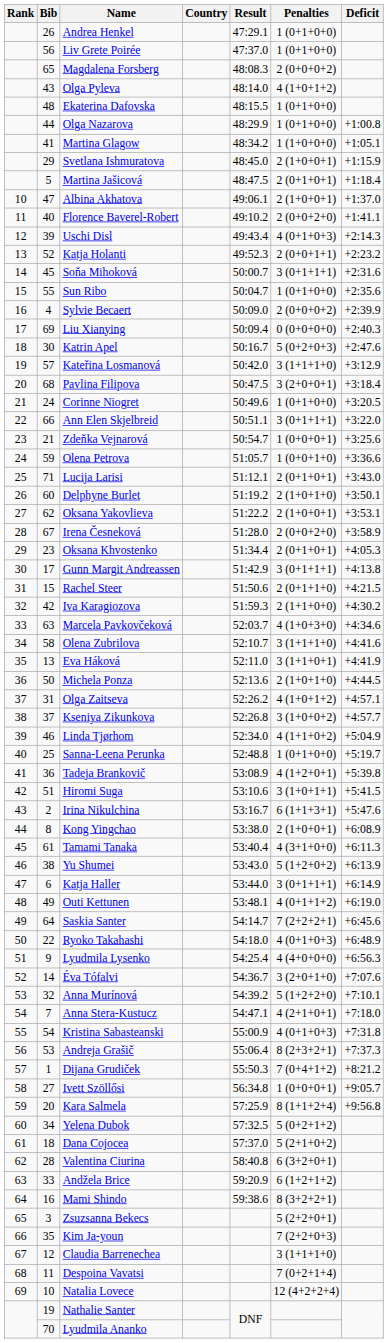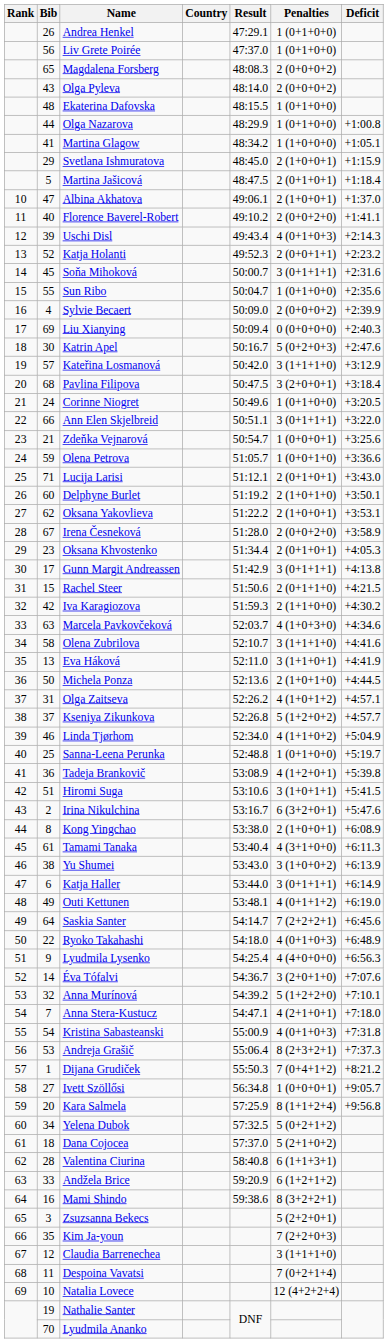 <table class="wikitable sortable" style="text-align:center">
 <tr>
 <th>Rank</th>
 <th>Bib</th>
 <th>Name</th>
 <th>Country</th>
 <th>Result</th>
 <th data-sort-type=number>Penalties</th>
 <th>Deficit</th>
 </tr>
 <tr>
 <td></td>
 <td>26</td>
 <td align=left><a href='#'>Andrea Henkel</a></td>
 <td align=left></td>
 <td>47:29.1</td>
 <td>1 (0+1+0+0)</td>
 <td></td>
 </tr>
 <tr>
 <td></td>
 <td>56</td>
 <td align=left><a href='#'>Liv Grete Poirée</a></td>
 <td align=left></td>
 <td>47:37.0</td>
 <td>1 (0+1+0+0)</td>
 <td></td>
 </tr>
 <tr>
 <td></td>
 <td>65</td>
 <td align=left><a href='#'>Magdalena Forsberg</a></td>
 <td align=left></td>
 <td>48:08.3</td>
 <td>2 (0+0+0+2)</td>
 <td></td>
 </tr>
 <tr>
 <td></td>
 <td>43</td>
 <td align=left><a href='#'>Olga Pyleva</a></td>
 <td align=left></td>
 <td>48:14.0</td>
-<td>4 (1+0+1+2)</td>
+<td>2 (0+0+0+2)</td>
 <td></td>
 </tr>
 <tr>
 <td></td>
 <td>48</td>
 <td align=left><a href='#'>Ekaterina Dafovska</a></td>
 <td align=left></td>
 <td>48:15.5</td>
 <td>1 (0+1+0+0)</td>
 <td></td>
 </tr>
 <tr>
 <td></td>
 <td>44</td>
 <td align=left><a href='#'>Olga Nazarova</a></td>
 <td align=left></td>
 <td>48:29.9</td>
 <td>1 (0+1+0+0)</td>
 <td>+1:00.8</td>
 </tr>
 <tr>
 <td></td>
 <td>41</td>
 <td align=left><a href='#'>Martina Glagow</a></td>
 <td align=left></td>
 <td>48:34.2</td>
 <td>1 (1+0+0+0)</td>
 <td>+1:05.1</td>
 </tr>
 <tr>
 <td></td>
 <td>29</td>
 <td align=left><a href='#'>Svetlana Ishmuratova</a></td>
 <td align=left></td>
 <td>48:45.0</td>
 <td>2 (1+0+0+1)</td>
 <td>+1:15.9</td>
 </tr>
 <tr>
 <td></td>
 <td>5</td>
 <td align=left><a href='#'>Martina Jašicová</a></td>
 <td align=left></td>
 <td>48:47.5</td>
 <td>2 (0+1+0+1)</td>
 <td>+1:18.4</td>
 </tr>
 <tr>
 <td>10</td>
 <td>47</td>
 <td align=left><a href='#'>Albina Akhatova</a></td>
 <td align=left></td>
 <td>49:06.1</td>
 <td>2 (1+0+0+1)</td>
 <td>+1:37.0</td>
 </tr>
 <tr>
 <td>11</td>
 <td>40</td>
 <td align=left><a href='#'>Florence Baverel-Robert</a></td>
 <td align=left></td>
 <td>49:10.2</td>
 <td>2 (0+0+2+0)</td>
 <td>+1:41.1</td>
 </tr>
 <tr>
 <td>12</td>
 <td>39</td>
 <td align=left><a href='#'>Uschi Disl</a></td>
 <td align=left></td>
 <td>49:43.4</td>
 <td>4 (0+1+0+3)</td>
 <td>+2:14.3</td>
 </tr>
 <tr>
 <td>13</td>
 <td>52</td>
 <td align=left><a href='#'>Katja Holanti</a></td>
 <td align=left></td>
 <td>49:52.3</td>
 <td>2 (0+0+1+1)</td>
 <td>+2:23.2</td>
 </tr>
 <tr>
 <td>14</td>
 <td>45</td>
 <td align=left><a href='#'>Soňa Mihoková</a></td>
 <td align=left></td>
 <td>50:00.7</td>
 <td>3 (0+1+1+1)</td>
 <td>+2:31.6</td>
 </tr>
 <tr>
 <td>15</td>
 <td>55</td>
 <td align=left><a href='#'>Sun Ribo</a></td>
 <td align=left></td>
 <td>50:04.7</td>
 <td>1 (0+1+0+0)</td>
 <td>+2:35.6</td>
 </tr>
 <tr>
 <td>16</td>
 <td>4</td>
 <td align=left><a href='#'>Sylvie Becaert</a></td>
 <td align=left></td>
 <td>50:09.0</td>
 <td>2 (0+0+0+2)</td>
 <td>+2:39.9</td>
 </tr>
 <tr>
 <td>17</td>
 <td>69</td>
 <td align=left><a href='#'>Liu Xianying</a></td>
 <td align=left></td>
 <td>50:09.4</td>
 <td>0 (0+0+0+0)</td>
 <td>+2:40.3</td>
 </tr>
 <tr>
 <td>18</td>
 <td>30</td>
 <td align=left><a href='#'>Katrin Apel</a></td>
 <td align=left></td>
 <td>50:16.7</td>
 <td>5 (0+2+0+3)</td>
 <td>+2:47.6</td>
 </tr>
 <tr>
 <td>19</td>
 <td>57</td>
 <td align=left><a href='#'>Kateřina Losmanová</a></td>
 <td align=left></td>
 <td>50:42.0</td>
 <td>3 (1+1+1+0)</td>
 <td>+3:12.9</td>
 </tr>
 <tr>
 <td>20</td>
 <td>68</td>
 <td align=left><a href='#'>Pavlina Filipova</a></td>
 <td align=left></td>
 <td>50:47.5</td>
 <td>3 (2+0+0+1)</td>
 <td>+3:18.4</td>
 </tr>
 <tr>
 <td>21</td>
 <td>24</td>
 <td align=left><a href='#'>Corinne Niogret</a></td>
 <td align=left></td>
 <td>50:49.6</td>
 <td>1 (0+1+0+0)</td>
 <td>+3:20.5</td>
 </tr>
 <tr>
 <td>22</td>
 <td>66</td>
 <td align=left><a href='#'>Ann Elen Skjelbreid</a></td>
 <td align=left></td>
 <td>50:51.1</td>
 <td>3 (0+1+1+1)</td>
 <td>+3:22.0</td>
 </tr>
 <tr>
 <td>23</td>
 <td>21</td>
 <td align=left><a href='#'>Zdeňka Vejnarová</a></td>
 <td align=left></td>
 <td>50:54.7</td>
 <td>1 (0+0+0+1)</td>
 <td>+3:25.6</td>
 </tr>
 <tr>
 <td>24</td>
 <td>59</td>
 <td align=left><a href='#'>Olena Petrova</a></td>
 <td align=left></td>
 <td>51:05.7</td>
 <td>1 (0+0+1+0)</td>
 <td>+3:36.6</td>
 </tr>
 <tr>
 <td>25</td>
 <td>71</td>
 <td align=left><a href='#'>Lucija Larisi</a></td>
 <td align=left></td>
 <td>51:12.1</td>
 <td>2 (0+1+0+1)</td>
 <td>+3:43.0</td>
 </tr>
 <tr>
 <td>26</td>
 <td>60</td>
 <td align=left><a href='#'>Delphyne Burlet</a></td>
 <td align=left></td>
 <td>51:19.2</td>
 <td>2 (1+0+1+0)</td>
 <td>+3:50.1</td>
 </tr>
 <tr>
 <td>27</td>
 <td>62</td>
 <td align=left><a href='#'>Oksana Yakovlieva</a></td>
 <td align=left></td>
 <td>51:22.2</td>
 <td>2 (1+0+0+1)</td>
 <td>+3:53.1</td>
 </tr>
 <tr>
 <td>28</td>
 <td>67</td>
 <td align=left><a href='#'>Irena Česneková</a></td>
 <td align=left></td>
 <td>51:28.0</td>
 <td>2 (0+0+2+0)</td>
 <td>+3:58.9</td>
 </tr>
 <tr>
 <td>29</td>
 <td>23</td>
 <td align=left><a href='#'>Oksana Khvostenko</a></td>
 <td align=left></td>
 <td>51:34.4</td>
 <td>2 (0+1+0+1)</td>
 <td>+4:05.3</td>
 </tr>
 <tr>
 <td>30</td>
 <td>17</td>
 <td align=left><a href='#'>Gunn Margit Andreassen</a></td>
 <td align=left></td>
 <td>51:42.9</td>
 <td>3 (0+1+1+1)</td>
 <td>+4:13.8</td>
 </tr>
 <tr>
 <td>31</td>
 <td>15</td>
 <td align=left><a href='#'>Rachel Steer</a></td>
 <td align=left></td>
 <td>51:50.6</td>
 <td>2 (0+1+1+0)</td>
 <td>+4:21.5</td>
 </tr>
 <tr>
 <td>32</td>
 <td>42</td>
 <td align=left><a href='#'>Iva Karagiozova</a></td>
 <td align=left></td>
 <td>51:59.3</td>
 <td>2 (1+1+0+0)</td>
 <td>+4:30.2</td>
 </tr>
 <tr>
 <td>33</td>
 <td>63</td>
 <td align=left><a href='#'>Marcela Pavkovčeková</a></td>
 <td align=left></td>
 <td>52:03.7</td>
 <td>4 (1+0+3+0)</td>
 <td>+4:34.6</td>
 </tr>
 <tr>
 <td>34</td>
 <td>58</td>
 <td align=left><a href='#'>Olena Zubrilova</a></td>
 <td align=left></td>
 <td>52:10.7</td>
 <td>3 (1+1+1+0)</td>
 <td>+4:41.6</td>
 </tr>
 <tr>
 <td>35</td>
 <td>13</td>
 <td align=left><a href='#'>Eva Háková</a></td>
 <td align=left></td>
 <td>52:11.0</td>
 <td>3 (1+1+0+1)</td>
 <td>+4:41.9</td>
 </tr>
 <tr>
 <td>36</td>
 <td>50</td>
 <td align=left><a href='#'>Michela Ponza</a></td>
 <td align=left></td>
 <td>52:13.6</td>
 <td>2 (1+0+1+0)</td>
 <td>+4:44.5</td>
 </tr>
 <tr>
 <td>37</td>
 <td>31</td>
 <td align=left><a href='#'>Olga Zaitseva</a></td>
 <td align=left></td>
 <td>52:26.2</td>
 <td>4 (1+0+1+2)</td>
 <td>+4:57.1</td>
 </tr>
 <tr>
 <td>38</td>
 <td>37</td>
 <td align=left><a href='#'>Kseniya Zikunkova</a></td>
 <td align=left></td>
 <td>52:26.8</td>
-<td>3 (1+0+0+2)</td>
+<td>5 (1+2+0+2)</td>
 <td>+4:57.7</td>
 </tr>
 <tr>
 <td>39</td>
 <td>46</td>
 <td align=left><a href='#'>Linda Tjørhom</a></td>
 <td align=left></td>
 <td>52:34.0</td>
 <td>4 (1+1+0+2)</td>
 <td>+5:04.9</td>
 </tr>
 <tr>
 <td>40</td>
 <td>25</td>
 <td align=left><a href='#'>Sanna-Leena Perunka</a></td>
 <td align=left></td>
 <td>52:48.8</td>
 <td>1 (0+1+0+0)</td>
 <td>+5:19.7</td>
 </tr>
 <tr>
 <td>41</td>
 <td>36</td>
 <td align=left><a href='#'>Tadeja Brankovič</a></td>
 <td align=left></td>
 <td>53:08.9</td>
 <td>4 (1+2+0+1)</td>
 <td>+5:39.8</td>
 </tr>
 <tr>
 <td>42</td>
 <td>51</td>
 <td align=left><a href='#'>Hiromi Suga</a></td>
 <td align=left></td>
 <td>53:10.6</td>
 <td>3 (1+0+1+1)</td>
 <td>+5:41.5</td>
 </tr>
 <tr>
 <td>43</td>
 <td>2</td>
 <td align=left><a href='#'>Irina Nikulchina</a></td>
 <td align=left></td>
 <td>53:16.7</td>
-<td>6 (1+1+3+1)</td>
+<td>6 (3+2+0+1)</td>
 <td>+5:47.6</td>
 </tr>
 <tr>
 <td>44</td>
 <td>8</td>
 <td align=left><a href='#'>Kong Yingchao</a></td>
 <td align=left></td>
 <td>53:38.0</td>
 <td>2 (1+0+0+1)</td>
 <td>+6:08.9</td>
 </tr>
 <tr>
 <td>45</td>
 <td>61</td>
 <td align=left><a href='#'>Tamami Tanaka</a></td>
 <td align=left></td>
 <td>53:40.4</td>
 <td>4 (3+1+0+0)</td>
 <td>+6:11.3</td>
 </tr>
 <tr>
 <td>46</td>
 <td>38</td>
 <td align=left><a href='#'>Yu Shumei</a></td>
 <td align=left></td>
 <td>53:43.0</td>
-<td>5 (1+2+0+2)</td>
+<td>3 (1+0+0+2)</td>
 <td>+6:13.9</td>
 </tr>
 <tr>
 <td>47</td>
 <td>6</td>
 <td align=left><a href='#'>Katja Haller</a></td>
 <td align=left></td>
 <td>53:44.0</td>
 <td>3 (0+1+1+1)</td>
 <td>+6:14.9</td>
 </tr>
 <tr>
 <td>48</td>
 <td>49</td>
 <td align=left><a href='#'>Outi Kettunen</a></td>
 <td align=left></td>
 <td>53:48.1</td>
 <td>4 (0+1+1+2)</td>
 <td>+6:19.0</td>
 </tr>
 <tr>
 <td>49</td>
 <td>64</td>
 <td align=left><a href='#'>Saskia Santer</a></td>
 <td align=left></td>
 <td>54:14.7</td>
 <td>7 (2+2+2+1)</td>
 <td>+6:45.6</td>
 </tr>
 <tr>
 <td>50</td>
 <td>22</td>
 <td align=left><a href='#'>Ryoko Takahashi</a></td>
 <td align=left></td>
 <td>54:18.0</td>
 <td>4 (0+1+0+3)</td>
 <td>+6:48.9</td>
 </tr>
 <tr>
 <td>51</td>
 <td>9</td>
 <td align=left><a href='#'>Lyudmila Lysenko</a></td>
 <td align=left></td>
 <td>54:25.4</td>
 <td>4 (4+0+0+0)</td>
 <td>+6:56.3</td>
 </tr>
 <tr>
 <td>52</td>
 <td>14</td>
 <td align=left><a href='#'>Éva Tófalvi</a></td>
 <td align=left></td>
 <td>54:36.7</td>
 <td>3 (2+0+1+0)</td>
 <td>+7:07.6</td>
 </tr>
 <tr>
 <td>53</td>
 <td>32</td>
 <td align=left><a href='#'>Anna Murínová</a></td>
 <td align=left></td>
 <td>54:39.2</td>
 <td>5 (1+2+2+0)</td>
 <td>+7:10.1</td>
 </tr>
 <tr>
 <td>54</td>
 <td>7</td>
 <td align=left><a href='#'>Anna Stera-Kustucz</a></td>
 <td align=left></td>
 <td>54:47.1</td>
 <td>4 (2+1+0+1)</td>
 <td>+7:18.0</td>
 </tr>
 <tr>
 <td>55</td>
 <td>54</td>
 <td align=left><a href='#'>Kristina Sabasteanski</a></td>
 <td align=left></td>
 <td>55:00.9</td>
 <td>4 (0+1+0+3)</td>
 <td>+7:31.8</td>
 </tr>
 <tr>
 <td>56</td>
 <td>53</td>
 <td align=left><a href='#'>Andreja Grašič</a></td>
 <td align=left></td>
 <td>55:06.4</td>
 <td>8 (2+3+2+1)</td>
 <td>+7:37.3</td>
 </tr>
 <tr>
 <td>57</td>
 <td>1</td>
 <td align=left><a href='#'>Dijana Grudiček</a></td>
 <td align=left></td>
 <td>55:50.3</td>
 <td>7 (0+4+1+2)</td>
 <td>+8:21.2</td>
 </tr>
 <tr>
 <td>58</td>
 <td>27</td>
 <td align=left><a href='#'>Ivett Szöllősi</a></td>
 <td align=left></td>
 <td>56:34.8</td>
 <td>1 (0+0+0+1)</td>
 <td>+9:05.7</td>
 </tr>
 <tr>
 <td>59</td>
 <td>20</td>
 <td align=left><a href='#'>Kara Salmela</a></td>
 <td align=left></td>
 <td>57:25.9</td>
 <td>8 (1+1+2+4)</td>
 <td>+9:56.8</td>
 </tr>
 <tr>
 <td>60</td>
 <td>34</td>
 <td align=left><a href='#'>Yelena Dubok</a></td>
 <td align=left></td>
 <td>57:32.5</td>
 <td>5 (0+2+1+2)</td>
 <td></td>
 </tr>
 <tr>
 <td>61</td>
 <td>18</td>
 <td align=left><a href='#'>Dana Cojocea</a></td>
 <td align=left></td>
 <td>57:37.0</td>
 <td>5 (2+1+0+2)</td>
 <td></td>
 </tr>
 <tr>
 <td>62</td>
 <td>28</td>
 <td align=left><a href='#'>Valentina Ciurina</a></td>
 <td align=left></td>
 <td>58:40.8</td>
-<td>6 (3+2+0+1)</td>
+<td>6 (1+1+3+1)</td>
 <td></td>
 </tr>
 <tr>
 <td>63</td>
 <td>33</td>
 <td align=left><a href='#'>Andžela Brice</a></td>
 <td align=left></td>
 <td>59:20.9</td>
 <td>6 (1+2+1+2)</td>
 <td></td>
 </tr>
 <tr>
 <td>64</td>
 <td>16</td>
 <td align=left><a href='#'>Mami Shindo</a></td>
 <td align=left></td>
 <td>59:38.6</td>
 <td>8 (3+2+2+1)</td>
 <td></td>
 </tr>
 <tr>
 <td>65</td>
 <td>3</td>
 <td align=left><a href='#'>Zsuzsanna Bekecs</a></td>
 <td align=left></td>
 <td></td>
 <td>5 (2+2+0+1)</td>
 <td></td>
 </tr>
 <tr>
 <td>66</td>
 <td>35</td>
 <td align=left><a href='#'>Kim Ja-youn</a></td>
 <td align=left></td>
 <td></td>
 <td>7 (2+2+0+3)</td>
 <td></td>
 </tr>
 <tr>
 <td>67</td>
 <td>12</td>
 <td align=left><a href='#'>Claudia Barrenechea</a></td>
 <td align=left></td>
 <td></td>
 <td>3 (1+1+1+0)</td>
 <td></td>
 </tr>
 <tr>
 <td>68</td>
 <td>11</td>
 <td align=left><a href='#'>Despoina Vavatsi</a></td>
 <td align=left></td>
 <td></td>
 <td>7 (0+2+1+4)</td>
 <td></td>
 </tr>
 <tr>
 <td>69</td>
 <td>10</td>
 <td align=left><a href='#'>Natalia Lovece</a></td>
 <td align=left></td>
 <td></td>
 <td>12 (4+2+2+4)</td>
 <td></td>
 </tr>
 <tr>
 <td rowspan=2></td>
 <td>19</td>
 <td align=left><a href='#'>Nathalie Santer</a></td>
 <td align=left></td>
 <td rowspan=2>DNF</td>
 <td></td>
 <td rowspan=2></td>
 </tr>
 <tr>
 <td>70</td>
 <td align=left><a href='#'>Lyudmila Ananko</a></td>
 <td align=left></td>
 <td></td>
 </tr>
 </table>
